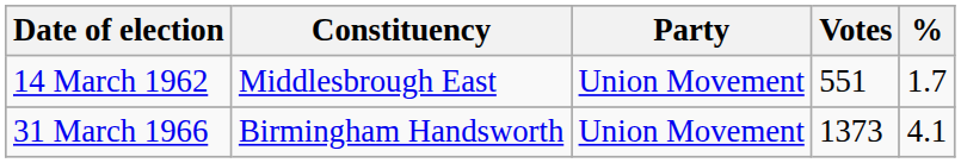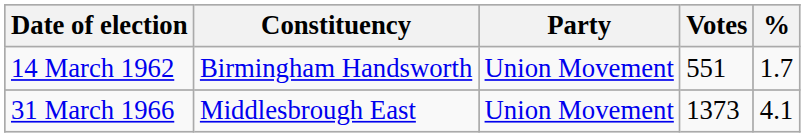 <table class="wikitable">
 <tr>
 <th>Date of election</th>
 <th>Constituency</th>
 <th>Party</th>
 <th>Votes</th>
 <th>%</th>
 </tr>
 <tr>
 <td><a href='#'>14 March 1962</a></td>
-<td><a href='#'>Middlesbrough East</a></td>
+<td><a href='#'>Birmingham Handsworth</a></td>
 <td><a href='#'>Union Movement</a></td>
 <td>551</td>
 <td>1.7</td>
 </tr>
 <tr>
 <td><a href='#'>31 March 1966</a></td>
-<td><a href='#'>Birmingham Handsworth</a></td>
+<td><a href='#'>Middlesbrough East</a></td>
 <td><a href='#'>Union Movement</a></td>
 <td>1373</td>
 <td>4.1</td>
 </tr>
 </table>
